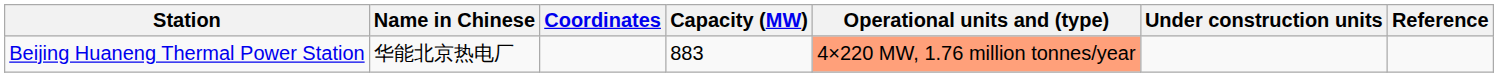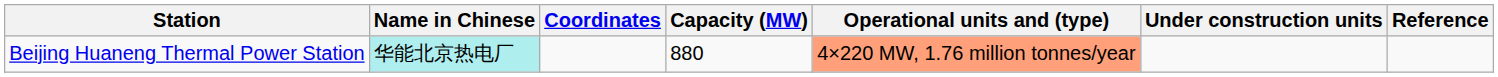 <table class="wikitable sortable">
 <tr>
 <th>Station</th>
 <th>Name in Chinese</th>
 <th><a href='#'>Coordinates</a></th>
 <th>Capacity (<a href='#'>MW</a>)</th>
 <th>Operational units and (type)</th>
 <th>Under construction units</th>
 <th>Reference</th>
 </tr>
 <tr>
 <td><a href='#'>Beijing Huaneng Thermal Power Station</a></td>
-<td>华能北京热电厂</td>
+<td style="background: paleturquoise;">华能北京热电厂</td>
 <td></td>
-<td>883</td>
+<td>880</td>
 <td style="background: lightsalmon;">4×220 MW, 1.76 million tonnes/year</td>
 <td></td>
 <td></td>
 </tr>
 </table>
